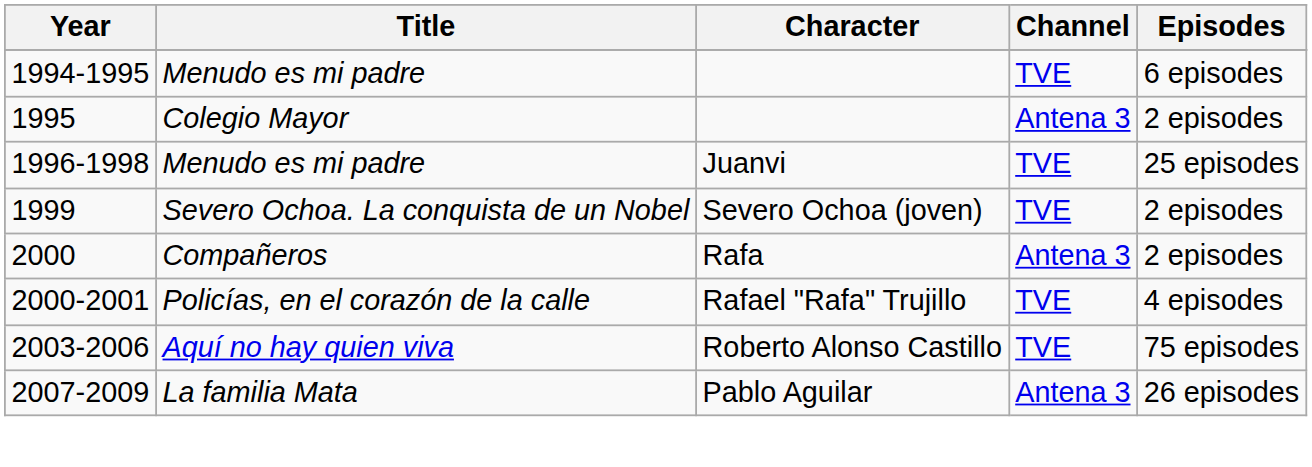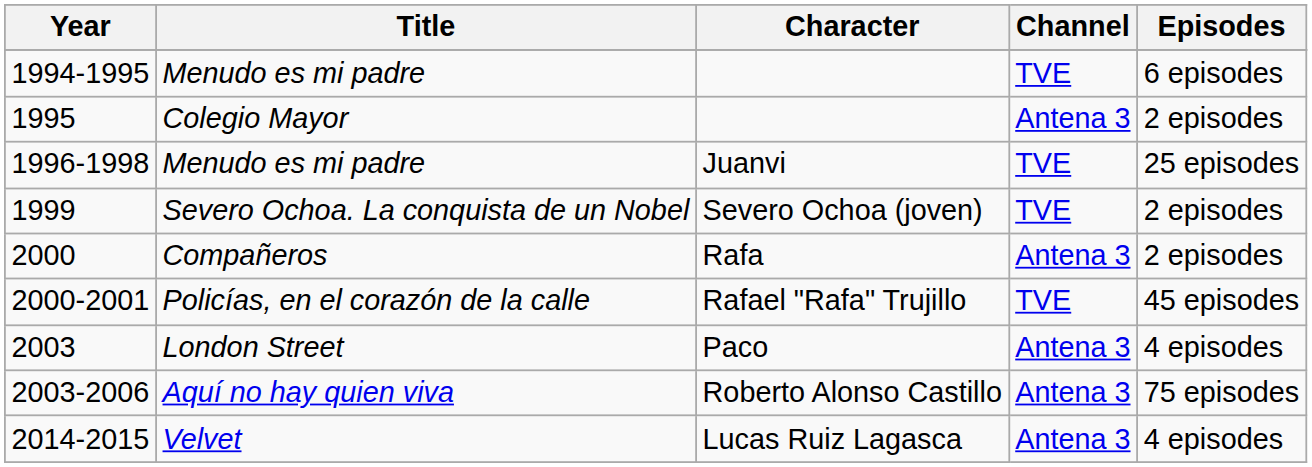 <table class="wikitable">
 <tr>
 <th>Year</th>
 <th>Title</th>
 <th>Character</th>
 <th>Channel</th>
 <th>Episodes</th>
 </tr>
 <tr>
 </tr>
 <tr>
 <td>1994-1995</td>
 <td><em>Menudo es mi padre</em></td>
 <td></td>
 <td><a href='#'>TVE</a></td>
 <td>6 episodes</td>
 </tr>
 <tr>
 <td>1995</td>
 <td><em>Colegio Mayor</em></td>
 <td></td>
 <td><a href='#'>Antena 3</a></td>
 <td>2 episodes</td>
 </tr>
 <tr>
 <td>1996-1998</td>
 <td><em>Menudo es mi padre</em></td>
 <td>Juanvi</td>
 <td><a href='#'>TVE</a></td>
 <td>25 episodes</td>
 </tr>
 <tr>
 <td>1999</td>
 <td><em>Severo Ochoa. La conquista de un Nobel</em></td>
 <td>Severo Ochoa (joven)</td>
 <td><a href='#'>TVE</a></td>
 <td>2 episodes</td>
 </tr>
 <tr>
 <td>2000</td>
 <td><em>Compañeros</em></td>
 <td>Rafa</td>
 <td><a href='#'>Antena 3</a></td>
 <td>2 episodes</td>
 </tr>
 <tr>
 <td>2000-2001</td>
 <td><em>Policías, en el corazón de la calle</em></td>
 <td>Rafael "Rafa" Trujillo</td>
 <td><a href='#'>TVE</a></td>
+<td>45 episodes</td>
+</tr>
+<tr>
+<td>2003</td>
+<td><em>London Street</em></td>
+<td>Paco</td>
+<td><a href='#'>Antena 3</a></td>
 <td>4 episodes</td>
 </tr>
 <tr>
 <td>2003-2006</td>
 <td><em><a href='#'>Aquí no hay quien viva</a></em></td>
 <td>Roberto Alonso Castillo</td>
-<td><a href='#'>TVE</a></td>
+<td><a href='#'>Antena 3</a></td>
 <td>75 episodes</td>
 </tr>
 <tr>
-<td>2007-2009</td>
-<td><em>La familia Mata</em></td>
-<td>Pablo Aguilar</td>
+<td>2014-2015</td>
+<td><em><a href='#'>Velvet</a></em></td>
+<td>Lucas Ruiz Lagasca</td>
 <td><a href='#'>Antena 3</a></td>
-<td>26 episodes</td>
+<td>4 episodes</td>
 </tr>
 </table>
